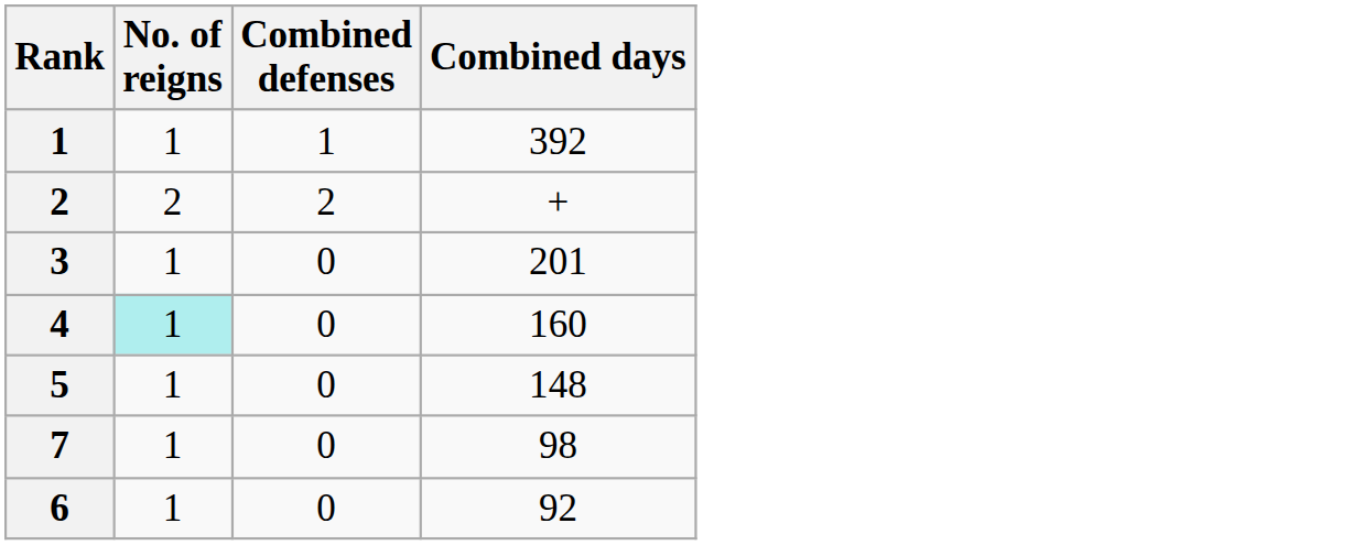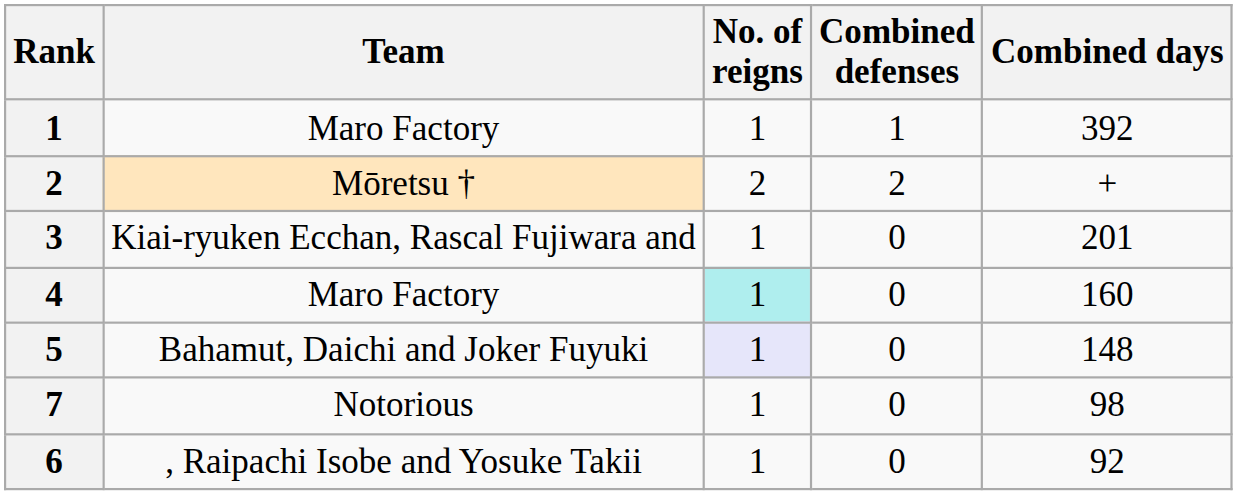 <table class="wikitable sortable" style="text-align: center">
 <tr>
 <th>Rank</th>
+<th>Team</th>
 <th data-sort-type="number">No. of<br>reigns</th>
 <th data-sort-type="number">Combined<br>defenses</th>
 <th data-sort-type="number">Combined days</th>
 </tr>
 <tr>
 <th>1</th>
+<td>Maro Factory<br></td>
 <td>1</td>
 <td>1</td>
 <td>392</td>
 </tr>
 <tr>
 <th>2</th>
+<td style="background-color: #ffe6bd">Mōretsu † <br></td>
 <td>2</td>
 <td>2</td>
 <td>+</td>
 </tr>
 <tr>
 <th>3</th>
+<td>Kiai-ryuken Ecchan, Rascal Fujiwara and </td>
 <td>1</td>
 <td>0</td>
 <td>201</td>
 </tr>
 <tr>
 <th>4</th>
+<td>Maro Factory<br></td>
 <td style="background: paleturquoise;">1</td>
 <td>0</td>
 <td>160</td>
 </tr>
 <tr>
 <th>5</th>
-<td>1</td>
+<td>Bahamut, Daichi and Joker Fuyuki</td>
+<td style="background: lavender;">1</td>
 <td>0</td>
 <td>148</td>
 </tr>
 <tr>
 <th>7</th>
+<td>Notorious<br></td>
 <td>1</td>
 <td>0</td>
 <td>98</td>
 </tr>
 <tr>
 <th>6</th>
+<td>, Raipachi Isobe and Yosuke Takii</td>
 <td>1</td>
 <td>0</td>
 <td>92</td>
 </tr>
 </table>
